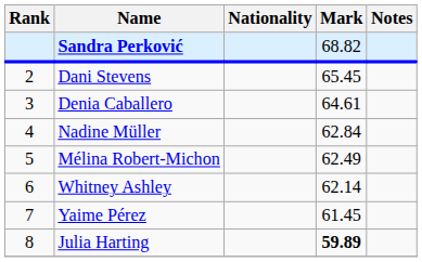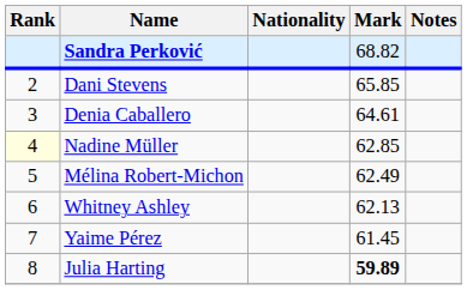 <table class="wikitable sortable" style="text-align:center">
 <tr>
 <th>Rank</th>
 <th>Name</th>
 <th>Nationality</th>
 <th>Mark</th>
 <th>Notes</th>
 </tr>
 <tr bgcolor=#daefff>
 <td></td>
 <td align=left><strong><a href='#'>Sandra Perković</a></strong></td>
 <td align=left><strong></strong></td>
 <td>68.82</td>
 <td></td>
 </tr>
 <tr style="border-top:3px solid blue;">
 <td>2</td>
 <td align=left><a href='#'>Dani Stevens</a></td>
 <td align=left></td>
-<td>65.45</td>
+<td>65.85</td>
 <td></td>
 </tr>
 <tr>
 <td>3</td>
 <td align=left><a href='#'>Denia Caballero</a></td>
 <td align=left></td>
 <td>64.61</td>
 <td></td>
 </tr>
 <tr>
-<td>4</td>
+<td style="background: lightyellow;">4</td>
 <td align=left><a href='#'>Nadine Müller</a></td>
 <td align=left></td>
-<td>62.84</td>
+<td>62.85</td>
 <td></td>
 </tr>
 <tr>
 <td>5</td>
 <td align=left><a href='#'>Mélina Robert-Michon</a></td>
 <td align=left></td>
 <td>62.49</td>
 <td></td>
 </tr>
 <tr>
 <td>6</td>
 <td align=left><a href='#'>Whitney Ashley</a></td>
 <td align=left></td>
-<td>62.14</td>
+<td>62.13</td>
 <td></td>
 </tr>
 <tr>
 <td>7</td>
 <td align=left><a href='#'>Yaime Pérez</a></td>
 <td align=left></td>
 <td>61.45</td>
 <td></td>
 </tr>
 <tr>
 <td>8</td>
 <td align=left><a href='#'>Julia Harting</a></td>
 <td align=left></td>
 <td><strong>59.89</strong></td>
 <td></td>
 </tr>
 <tr>
 </tr>
 </table>
